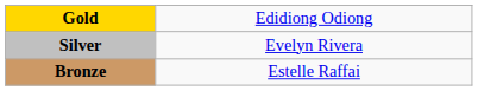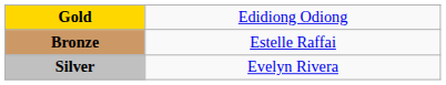 <table class="wikitable" style=" text-align:center; " width="35%">
 <tr>
 <td style="background:gold"><strong>Gold</strong></td>
 <td><a href='#'>Edidiong Odiong</a> <br><small></small></td>
 </tr>
 <tr>
+<td style="background:#cc9966"><strong>Bronze</strong></td>
+<td><a href='#'>Estelle Raffai</a> <br><small></small></td>
+</tr>
+<tr>
 <td style="background:silver"><strong>Silver</strong></td>
 <td><a href='#'>Evelyn Rivera</a><br><small></small></td>
 </tr>
-<tr>
-<td style="background:#cc9966"><strong>Bronze</strong></td>
-<td><a href='#'>Estelle Raffai</a> <br><small></small></td>
-</tr>
 </table>
